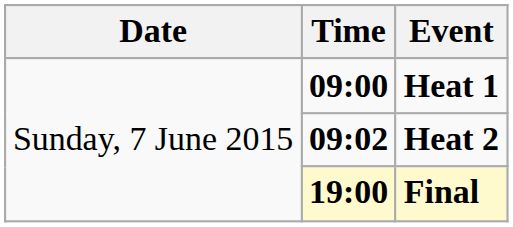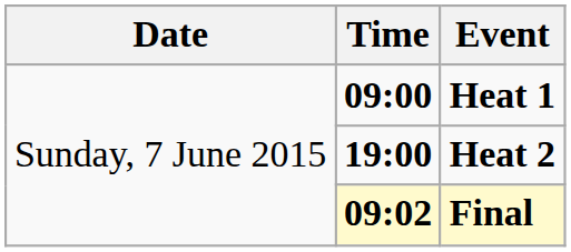 <table class="wikitable">
 <tr>
 <th>Date</th>
 <th>Time</th>
 <th>Event</th>
 </tr>
 <tr>
 <td rowspan="3">Sunday, 7 June 2015</td>
 <td><strong>09:00</strong></td>
 <td><strong>Heat 1</strong></td>
 </tr>
 <tr>
-<td><strong>09:02</strong></td>
+<td><strong>19:00</strong></td>
 <td><strong>Heat 2</strong></td>
 </tr>
 <tr style="background-color:lemonchiffon;">
-<td><strong>19:00</strong></td>
+<td><strong>09:02</strong></td>
 <td><strong>Final</strong></td>
 </tr>
 </table>
